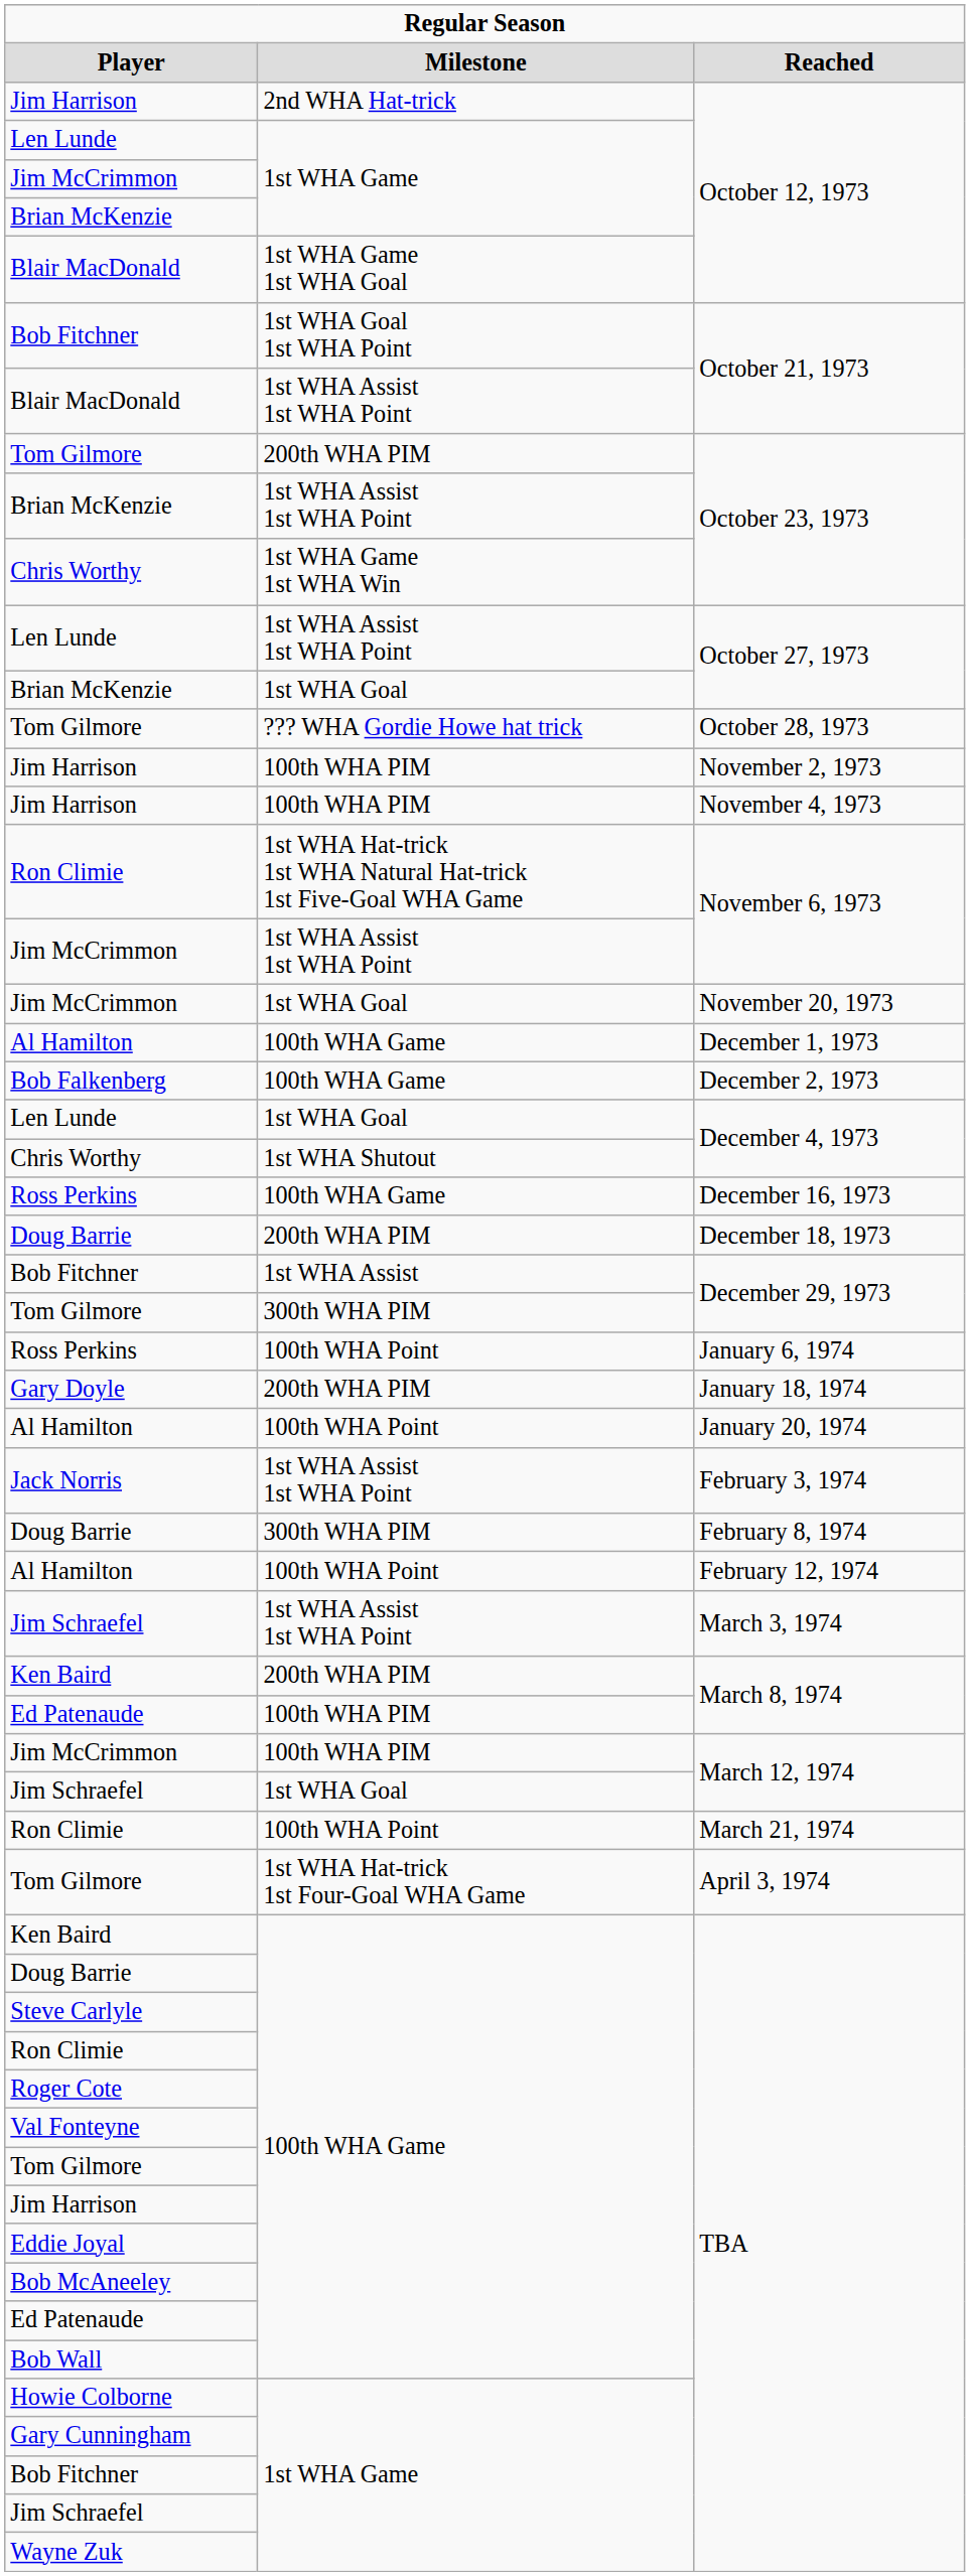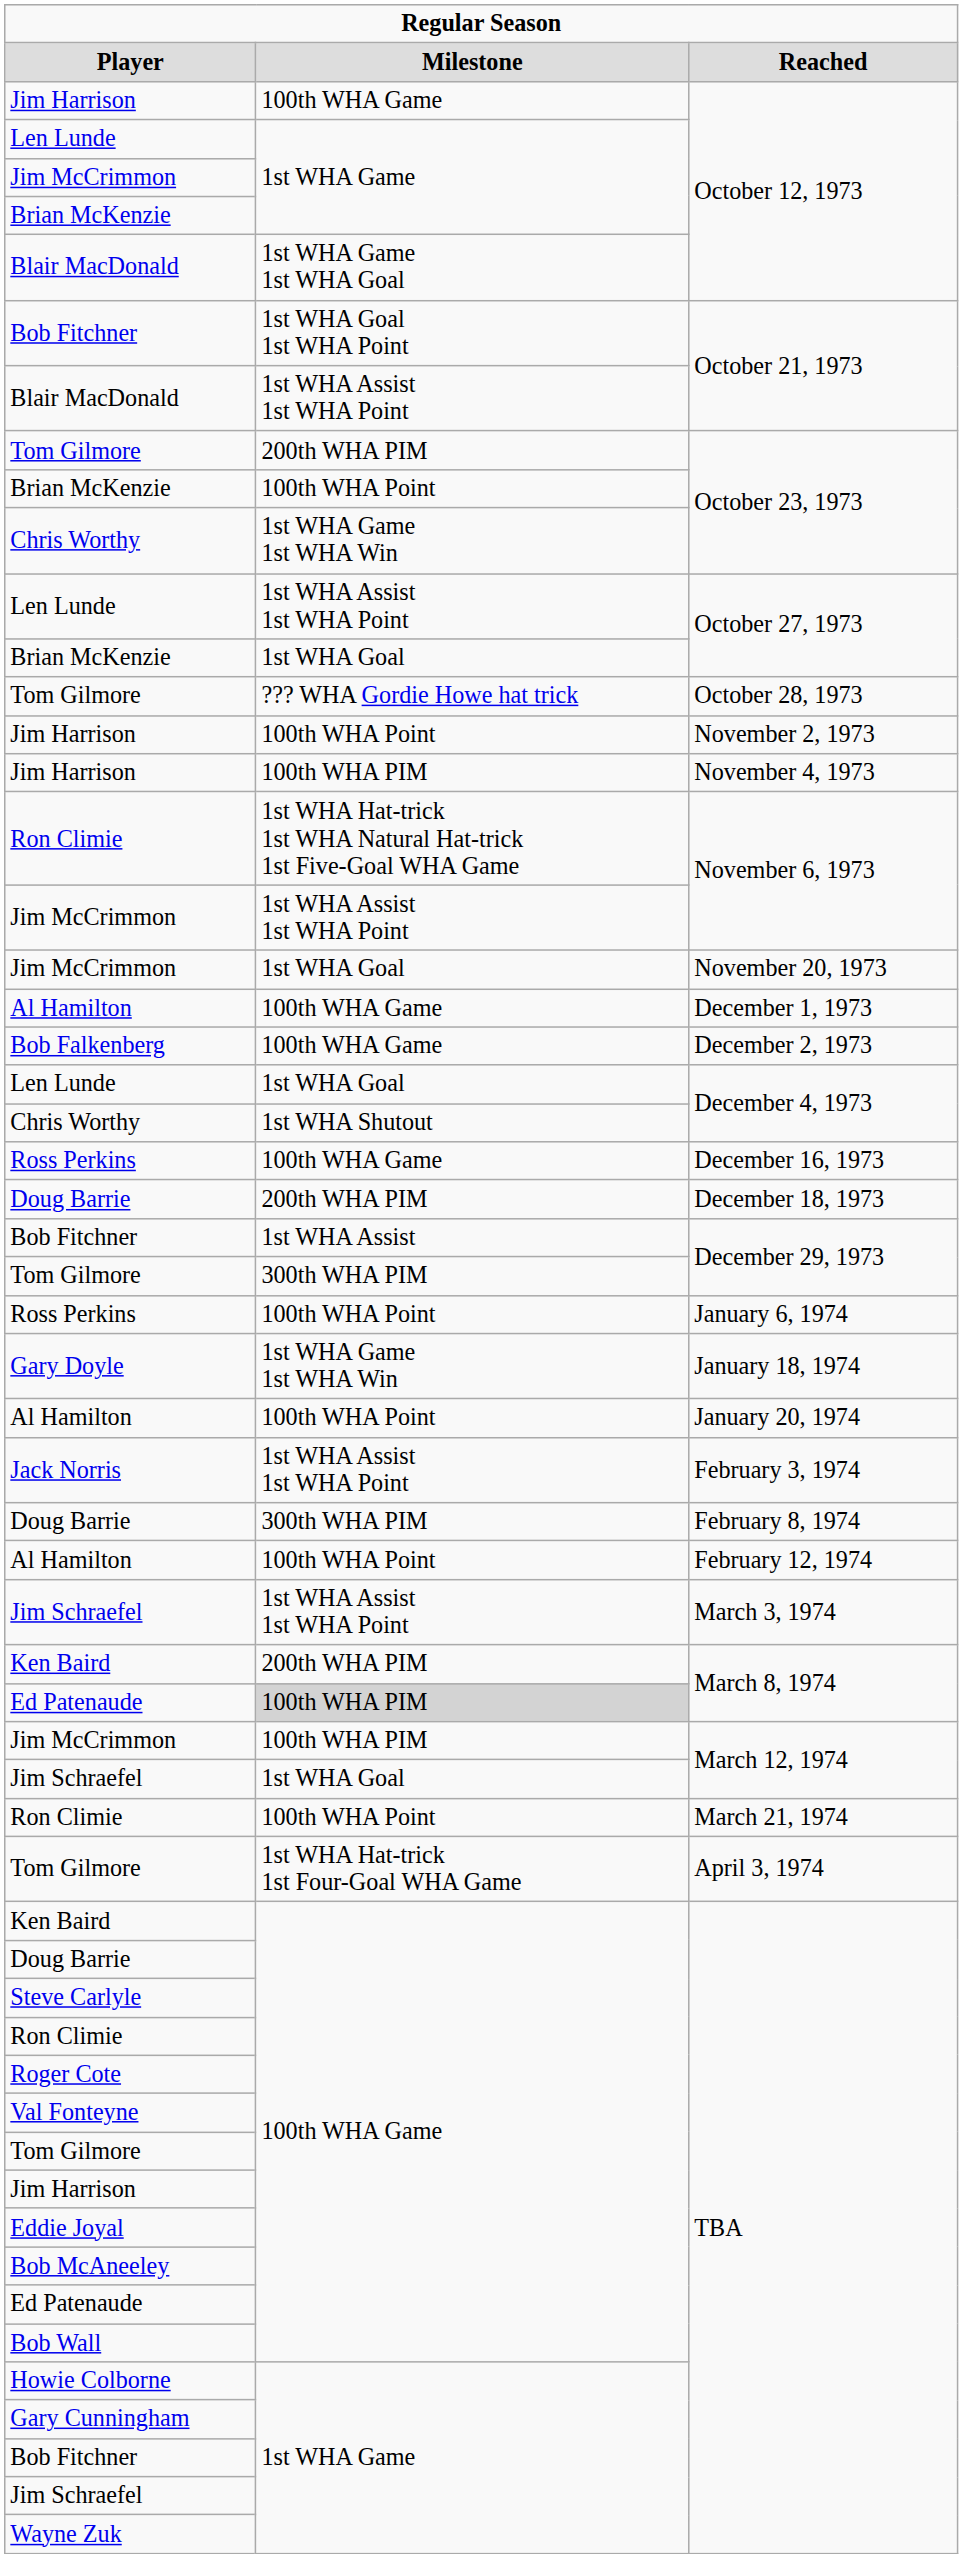 <table class="wikitable" width="50%">
 <tr>
 <td colspan="10" align="center"><strong>Regular Season</strong></td>
 </tr>
 <tr align="center"  bgcolor="#dddddd">
 <td><strong>Player</strong></td>
 <td><strong>Milestone</strong></td>
 <td><strong>Reached</strong></td>
 </tr>
 <tr>
 <td><a href='#'>Jim Harrison</a></td>
-<td>2nd WHA <a href='#'>Hat-trick</a></td>
+<td>100th WHA Game</td>
 <td rowspan="5">October 12, 1973</td>
 </tr>
 <tr>
 <td><a href='#'>Len Lunde</a></td>
 <td rowspan=3>1st WHA Game</td>
 </tr>
 <tr>
 <td><a href='#'>Jim McCrimmon</a></td>
 </tr>
 <tr>
 <td><a href='#'>Brian McKenzie</a></td>
 </tr>
 <tr>
 <td><a href='#'>Blair MacDonald</a></td>
 <td>1st WHA Game<br>1st WHA Goal</td>
 </tr>
 <tr>
 <td><a href='#'>Bob Fitchner</a></td>
 <td>1st WHA Goal<br>1st WHA Point</td>
 <td rowspan="2">October 21, 1973</td>
 </tr>
 <tr>
 <td>Blair MacDonald</td>
 <td>1st WHA Assist<br>1st WHA Point</td>
 </tr>
 <tr>
 <td><a href='#'>Tom Gilmore</a></td>
 <td>200th WHA PIM</td>
 <td rowspan="3">October 23, 1973</td>
 </tr>
 <tr>
 <td>Brian McKenzie</td>
-<td>1st WHA Assist<br>1st WHA Point</td>
+<td>100th WHA Point</td>
 </tr>
 <tr>
 <td><a href='#'>Chris Worthy</a></td>
 <td>1st WHA Game<br>1st WHA Win</td>
 </tr>
 <tr>
 <td>Len Lunde</td>
 <td>1st WHA Assist<br>1st WHA Point</td>
 <td rowspan="2">October 27, 1973</td>
 </tr>
 <tr>
 <td>Brian McKenzie</td>
 <td>1st WHA Goal</td>
 </tr>
 <tr>
 <td>Tom Gilmore</td>
 <td>??? WHA <a href='#'>Gordie Howe hat trick</a></td>
 <td>October 28, 1973</td>
 </tr>
 <tr>
 <td>Jim Harrison</td>
-<td>100th WHA PIM</td>
+<td>100th WHA Point</td>
 <td>November 2, 1973</td>
 </tr>
 <tr>
 <td>Jim Harrison</td>
 <td>100th WHA PIM</td>
 <td>November 4, 1973</td>
 </tr>
 <tr>
 <td><a href='#'>Ron Climie</a></td>
 <td>1st WHA Hat-trick<br>1st WHA Natural Hat-trick<br>1st Five-Goal WHA Game</td>
 <td rowspan="2">November 6, 1973</td>
 </tr>
 <tr>
 <td>Jim McCrimmon</td>
 <td>1st WHA Assist<br>1st WHA Point</td>
 </tr>
 <tr>
 <td>Jim McCrimmon</td>
 <td>1st WHA Goal</td>
 <td>November 20, 1973</td>
 </tr>
 <tr>
 <td><a href='#'>Al Hamilton</a></td>
 <td>100th WHA Game</td>
 <td>December 1, 1973</td>
 </tr>
 <tr>
 <td><a href='#'>Bob Falkenberg</a></td>
 <td>100th WHA Game</td>
 <td>December 2, 1973</td>
 </tr>
 <tr>
 <td>Len Lunde</td>
 <td>1st WHA Goal</td>
 <td rowspan="2">December 4, 1973</td>
 </tr>
 <tr>
 <td>Chris Worthy</td>
 <td>1st WHA Shutout</td>
 </tr>
 <tr>
 <td><a href='#'>Ross Perkins</a></td>
 <td>100th WHA Game</td>
 <td>December 16, 1973</td>
 </tr>
 <tr>
 <td><a href='#'>Doug Barrie</a></td>
 <td>200th WHA PIM</td>
 <td>December 18, 1973</td>
 </tr>
 <tr>
 <td>Bob Fitchner</td>
 <td>1st WHA Assist</td>
 <td rowspan="2">December 29, 1973</td>
 </tr>
 <tr>
 <td>Tom Gilmore</td>
 <td>300th WHA PIM</td>
 </tr>
 <tr>
 <td>Ross Perkins</td>
 <td>100th WHA Point</td>
 <td>January 6, 1974</td>
 </tr>
 <tr>
 <td><a href='#'>Gary Doyle</a></td>
-<td>200th WHA PIM</td>
+<td>1st WHA Game<br>1st WHA Win</td>
 <td>January 18, 1974</td>
 </tr>
 <tr>
 <td>Al Hamilton</td>
 <td>100th WHA Point</td>
 <td>January 20, 1974</td>
 </tr>
 <tr>
 <td><a href='#'>Jack Norris</a></td>
 <td>1st WHA Assist<br>1st WHA Point</td>
 <td>February 3, 1974</td>
 </tr>
 <tr>
 <td>Doug Barrie</td>
 <td>300th WHA PIM</td>
 <td>February 8, 1974</td>
 </tr>
 <tr>
 <td>Al Hamilton</td>
 <td>100th WHA Point</td>
 <td>February 12, 1974</td>
 </tr>
 <tr>
 <td><a href='#'>Jim Schraefel</a></td>
 <td>1st WHA Assist<br>1st WHA Point</td>
 <td>March 3, 1974</td>
 </tr>
 <tr>
 <td><a href='#'>Ken Baird</a></td>
 <td>200th WHA PIM</td>
 <td rowspan="2">March 8, 1974</td>
 </tr>
 <tr>
 <td><a href='#'>Ed Patenaude</a></td>
-<td>100th WHA PIM</td>
+<td style="background: lightgrey;">100th WHA PIM</td>
 </tr>
 <tr>
 <td>Jim McCrimmon</td>
 <td>100th WHA PIM</td>
 <td rowspan="2">March 12, 1974</td>
 </tr>
 <tr>
 <td>Jim Schraefel</td>
 <td>1st WHA Goal</td>
 </tr>
 <tr>
 <td>Ron Climie</td>
 <td>100th WHA Point</td>
 <td>March 21, 1974</td>
 </tr>
 <tr>
 <td>Tom Gilmore</td>
 <td>1st WHA Hat-trick<br>1st Four-Goal WHA Game</td>
 <td>April 3, 1974</td>
 </tr>
 <tr>
 <td>Ken Baird</td>
 <td rowspan="12">100th WHA Game</td>
 <td rowspan="17">TBA</td>
 </tr>
 <tr>
 <td>Doug Barrie</td>
 </tr>
 <tr>
 <td><a href='#'>Steve Carlyle</a></td>
 </tr>
 <tr>
 <td>Ron Climie</td>
 </tr>
 <tr>
 <td><a href='#'>Roger Cote</a></td>
 </tr>
 <tr>
 <td><a href='#'>Val Fonteyne</a></td>
 </tr>
 <tr>
 <td>Tom Gilmore</td>
 </tr>
 <tr>
 <td>Jim Harrison</td>
 </tr>
 <tr>
 <td><a href='#'>Eddie Joyal</a></td>
 </tr>
 <tr>
 <td><a href='#'>Bob McAneeley</a></td>
 </tr>
 <tr>
 <td>Ed Patenaude</td>
 </tr>
 <tr>
 <td><a href='#'>Bob Wall</a></td>
 </tr>
 <tr>
 <td><a href='#'>Howie Colborne</a></td>
 <td rowspan="5">1st WHA Game</td>
 </tr>
 <tr>
 <td><a href='#'>Gary Cunningham</a></td>
 </tr>
 <tr>
 <td>Bob Fitchner</td>
 </tr>
 <tr>
 <td>Jim Schraefel</td>
 </tr>
 <tr>
 <td><a href='#'>Wayne Zuk</a></td>
 </tr>
 </table>
